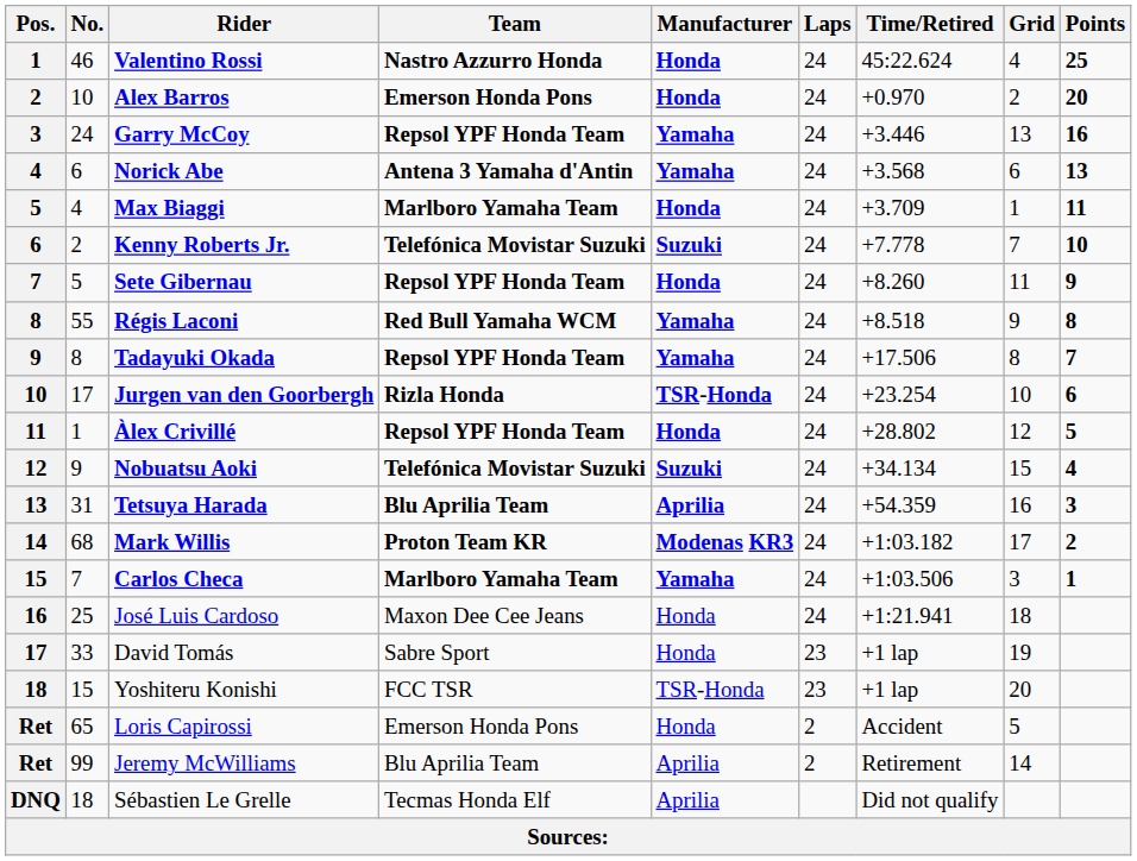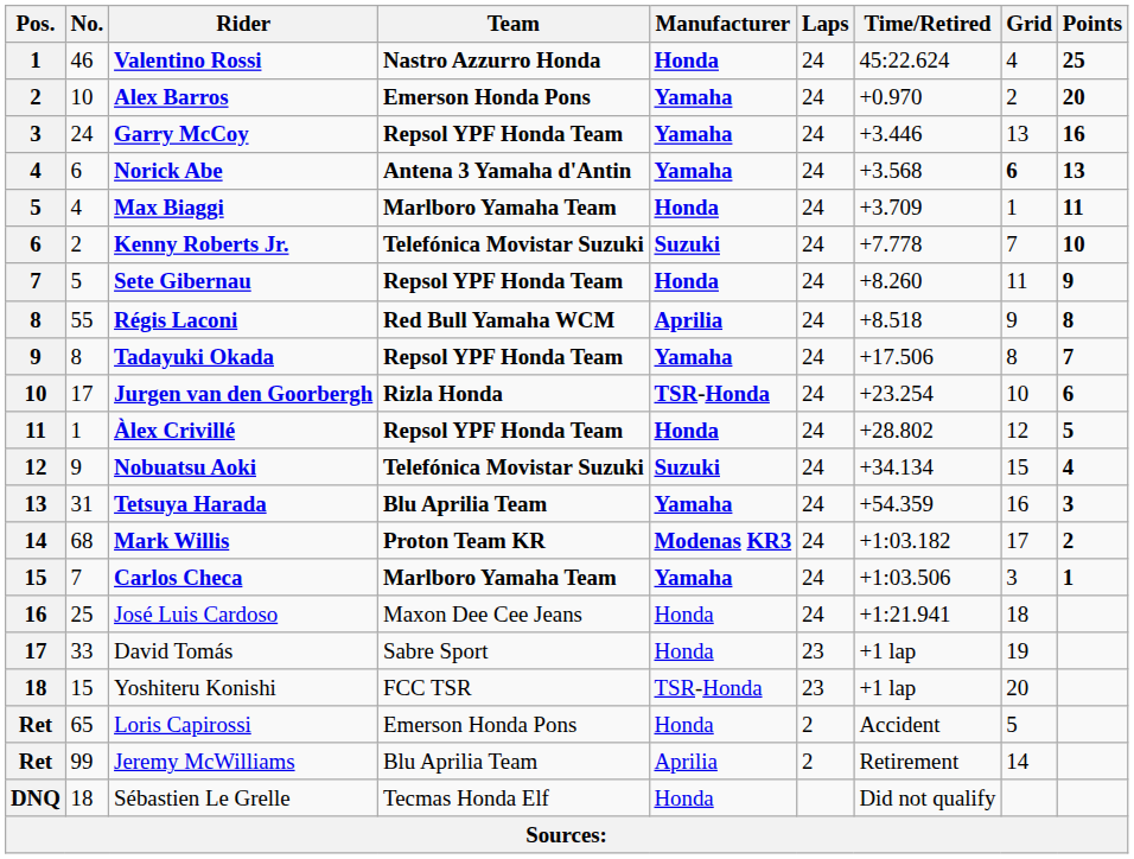 <table class="wikitable" style="font-size: 95%;">
 <tr>
 <th>Pos.</th>
 <th>No.</th>
 <th>Rider</th>
 <th>Team</th>
 <th>Manufacturer</th>
 <th>Laps</th>
 <th>Time/Retired</th>
 <th>Grid</th>
 <th>Points</th>
 </tr>
 <tr>
 <th>1</th>
 <td>46</td>
 <td> <strong><a href='#'>Valentino Rossi</a></strong></td>
 <td><strong>Nastro Azzurro Honda</strong></td>
 <td><strong><a href='#'>Honda</a></strong></td>
 <td>24</td>
 <td>45:22.624</td>
 <td>4</td>
 <td><strong>25</strong></td>
 </tr>
 <tr>
 <th>2</th>
 <td>10</td>
 <td> <strong><a href='#'>Alex Barros</a></strong></td>
 <td><strong>Emerson Honda Pons</strong></td>
-<td><strong><a href='#'>Honda</a></strong></td>
+<td><strong><a href='#'>Yamaha</a></strong></td>
 <td>24</td>
 <td>+0.970</td>
 <td>2</td>
 <td><strong>20</strong></td>
 </tr>
 <tr>
 <th>3</th>
 <td>24</td>
 <td> <strong><a href='#'>Garry McCoy</a></strong></td>
 <td><strong>Repsol YPF Honda Team</strong></td>
 <td><strong><a href='#'>Yamaha</a></strong></td>
 <td>24</td>
 <td>+3.446</td>
 <td>13</td>
 <td><strong>16</strong></td>
 </tr>
 <tr>
 <th>4</th>
 <td>6</td>
 <td> <strong><a href='#'>Norick Abe</a></strong></td>
 <td><strong>Antena 3 Yamaha d'Antin</strong></td>
 <td><strong><a href='#'>Yamaha</a></strong></td>
 <td>24</td>
 <td>+3.568</td>
-<td>6</td>
+<td><strong>6</strong></td>
 <td><strong>13</strong></td>
 </tr>
 <tr>
 <th>5</th>
 <td>4</td>
 <td> <strong><a href='#'>Max Biaggi</a></strong></td>
 <td><strong>Marlboro Yamaha Team</strong></td>
 <td><strong><a href='#'>Honda</a></strong></td>
 <td>24</td>
 <td>+3.709</td>
 <td>1</td>
 <td><strong>11</strong></td>
 </tr>
 <tr>
 <th>6</th>
 <td>2</td>
 <td> <strong><a href='#'>Kenny Roberts Jr.</a></strong></td>
 <td><strong>Telefónica Movistar Suzuki</strong></td>
 <td><strong><a href='#'>Suzuki</a></strong></td>
 <td>24</td>
 <td>+7.778</td>
 <td>7</td>
 <td><strong>10</strong></td>
 </tr>
 <tr>
 <th>7</th>
 <td>5</td>
 <td> <strong><a href='#'>Sete Gibernau</a></strong></td>
 <td><strong>Repsol YPF Honda Team</strong></td>
 <td><strong><a href='#'>Honda</a></strong></td>
 <td>24</td>
 <td>+8.260</td>
 <td>11</td>
 <td><strong>9</strong></td>
 </tr>
 <tr>
 <th>8</th>
 <td>55</td>
 <td> <strong><a href='#'>Régis Laconi</a></strong></td>
 <td><strong>Red Bull Yamaha WCM</strong></td>
-<td><strong><a href='#'>Yamaha</a></strong></td>
+<td><strong><a href='#'>Aprilia</a></strong></td>
 <td>24</td>
 <td>+8.518</td>
 <td>9</td>
 <td><strong>8</strong></td>
 </tr>
 <tr>
 <th>9</th>
 <td>8</td>
 <td> <strong><a href='#'>Tadayuki Okada</a></strong></td>
 <td><strong>Repsol YPF Honda Team</strong></td>
 <td><strong><a href='#'>Yamaha</a></strong></td>
 <td>24</td>
 <td>+17.506</td>
 <td>8</td>
 <td><strong>7</strong></td>
 </tr>
 <tr>
 <th>10</th>
 <td>17</td>
 <td> <strong><a href='#'>Jurgen van den Goorbergh</a></strong></td>
 <td><strong>Rizla Honda</strong></td>
 <td><strong><a href='#'>TSR</a>-<a href='#'>Honda</a></strong></td>
 <td>24</td>
 <td>+23.254</td>
 <td>10</td>
 <td><strong>6</strong></td>
 </tr>
 <tr>
 <th>11</th>
 <td>1</td>
 <td> <strong><a href='#'>Àlex Crivillé</a></strong></td>
 <td><strong>Repsol YPF Honda Team</strong></td>
 <td><strong><a href='#'>Honda</a></strong></td>
 <td>24</td>
 <td>+28.802</td>
 <td>12</td>
 <td><strong>5</strong></td>
 </tr>
 <tr>
 <th>12</th>
 <td>9</td>
 <td> <strong><a href='#'>Nobuatsu Aoki</a></strong></td>
 <td><strong>Telefónica Movistar Suzuki</strong></td>
 <td><strong><a href='#'>Suzuki</a></strong></td>
 <td>24</td>
 <td>+34.134</td>
 <td>15</td>
 <td><strong>4</strong></td>
 </tr>
 <tr>
 <th>13</th>
 <td>31</td>
 <td> <strong><a href='#'>Tetsuya Harada</a></strong></td>
 <td><strong>Blu Aprilia Team</strong></td>
-<td><strong><a href='#'>Aprilia</a></strong></td>
+<td><strong><a href='#'>Yamaha</a></strong></td>
 <td>24</td>
 <td>+54.359</td>
 <td>16</td>
 <td><strong>3</strong></td>
 </tr>
 <tr>
 <th>14</th>
 <td>68</td>
 <td> <strong><a href='#'>Mark Willis</a></strong></td>
 <td><strong>Proton Team KR</strong></td>
 <td><strong><a href='#'>Modenas</a> <a href='#'>KR3</a></strong></td>
 <td>24</td>
 <td>+1:03.182</td>
 <td>17</td>
 <td><strong>2</strong></td>
 </tr>
 <tr>
 <th>15</th>
 <td>7</td>
 <td> <strong><a href='#'>Carlos Checa</a></strong></td>
 <td><strong>Marlboro Yamaha Team</strong></td>
 <td><strong><a href='#'>Yamaha</a></strong></td>
 <td>24</td>
 <td>+1:03.506</td>
 <td>3</td>
 <td><strong>1</strong></td>
 </tr>
 <tr>
 <th>16</th>
 <td>25</td>
 <td> <a href='#'>José Luis Cardoso</a></td>
 <td>Maxon Dee Cee Jeans</td>
 <td><a href='#'>Honda</a></td>
 <td>24</td>
 <td>+1:21.941</td>
 <td>18</td>
 <td></td>
 </tr>
 <tr>
 <th>17</th>
 <td>33</td>
 <td> David Tomás</td>
 <td>Sabre Sport</td>
 <td><a href='#'>Honda</a></td>
 <td>23</td>
 <td>+1 lap</td>
 <td>19</td>
 <td></td>
 </tr>
 <tr>
 <th>18</th>
 <td>15</td>
 <td> Yoshiteru Konishi</td>
 <td>FCC TSR</td>
 <td><a href='#'>TSR</a>-<a href='#'>Honda</a></td>
 <td>23</td>
 <td>+1 lap</td>
 <td>20</td>
 <td></td>
 </tr>
 <tr>
 <th>Ret</th>
 <td>65</td>
 <td> <a href='#'>Loris Capirossi</a></td>
 <td>Emerson Honda Pons</td>
 <td><a href='#'>Honda</a></td>
 <td>2</td>
 <td>Accident</td>
 <td>5</td>
 <td></td>
 </tr>
 <tr>
 <th>Ret</th>
 <td>99</td>
 <td> <a href='#'>Jeremy McWilliams</a></td>
 <td>Blu Aprilia Team</td>
 <td><a href='#'>Aprilia</a></td>
 <td>2</td>
 <td>Retirement</td>
 <td>14</td>
 <td></td>
 </tr>
 <tr>
 <th>DNQ</th>
 <td>18</td>
 <td> Sébastien Le Grelle</td>
 <td>Tecmas Honda Elf</td>
-<td><a href='#'>Aprilia</a></td>
+<td><a href='#'>Honda</a></td>
 <td></td>
 <td>Did not qualify</td>
 <td></td>
 <td></td>
 </tr>
 <tr>
 <th colspan=9>Sources: </th>
 </tr>
 </table>
